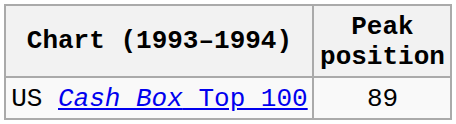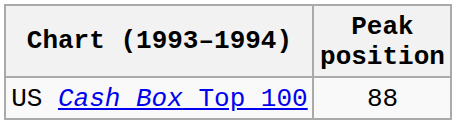 <table class="wikitable sortable">
 <tr>
 <th>Chart (1993–1994)</th>
 <th>Peak<br>position</th>
 </tr>
 <tr>
 </tr>
 <tr>
 </tr>
 <tr>
 </tr>
 <tr>
 <td>US <a href='#'><em>Cash Box</em> Top 100</a></td>
-<td align="center">89</td>
+<td align="center">88</td>
 </tr>
 </table>
